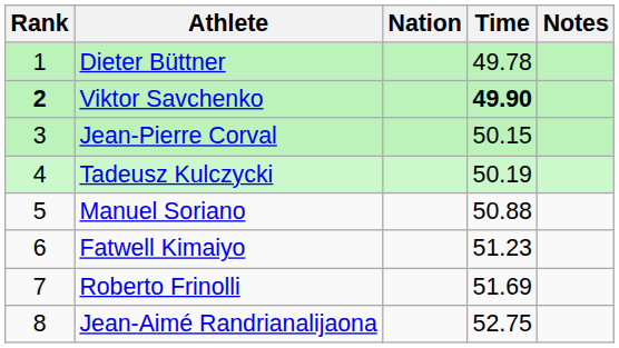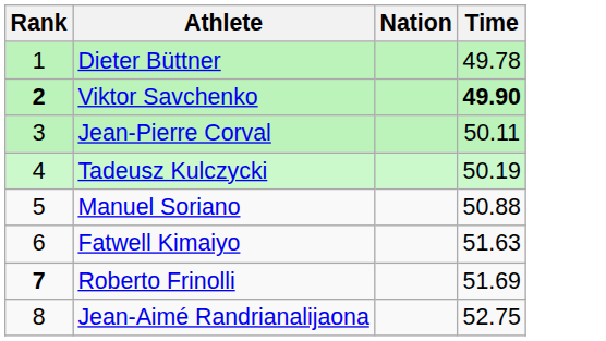 <table class="wikitable sortable" style="text-align:center">
 <tr>
 <th>Rank</th>
 <th>Athlete</th>
 <th>Nation</th>
 <th>Time</th>
-<th>Notes</th>
 </tr>
 <tr bgcolor=bbf3bb>
 <td>1</td>
 <td align=left><a href='#'>Dieter Büttner</a></td>
 <td align=left></td>
 <td>49.78</td>
-<td></td>
 </tr>
 <tr bgcolor=bbf3bb>
 <td><strong>2</strong></td>
 <td align=left><a href='#'>Viktor Savchenko</a></td>
 <td align=left></td>
 <td><strong>49.90</strong></td>
-<td></td>
 </tr>
 <tr bgcolor=bbf3bb>
 <td>3</td>
 <td align=left><a href='#'>Jean-Pierre Corval</a></td>
 <td align=left></td>
-<td>50.15</td>
-<td></td>
+<td>50.11</td>
 </tr>
 <tr bgcolor=ccf9cc>
 <td>4</td>
 <td align=left><a href='#'>Tadeusz Kulczycki</a></td>
 <td align=left></td>
 <td>50.19</td>
-<td></td>
 </tr>
 <tr>
 <td>5</td>
 <td align=left><a href='#'>Manuel Soriano</a></td>
 <td align=left></td>
 <td>50.88</td>
-<td></td>
 </tr>
 <tr>
 <td>6</td>
 <td align=left><a href='#'>Fatwell Kimaiyo</a></td>
 <td align=left></td>
-<td>51.23</td>
-<td></td>
+<td>51.63</td>
 </tr>
 <tr>
-<td>7</td>
+<td><strong>7</strong></td>
 <td align=left><a href='#'>Roberto Frinolli</a></td>
 <td align=left></td>
 <td>51.69</td>
-<td></td>
 </tr>
 <tr>
 <td>8</td>
 <td align=left><a href='#'>Jean-Aimé Randrianalijaona</a></td>
 <td align=left></td>
 <td>52.75</td>
-<td></td>
 </tr>
 </table>
